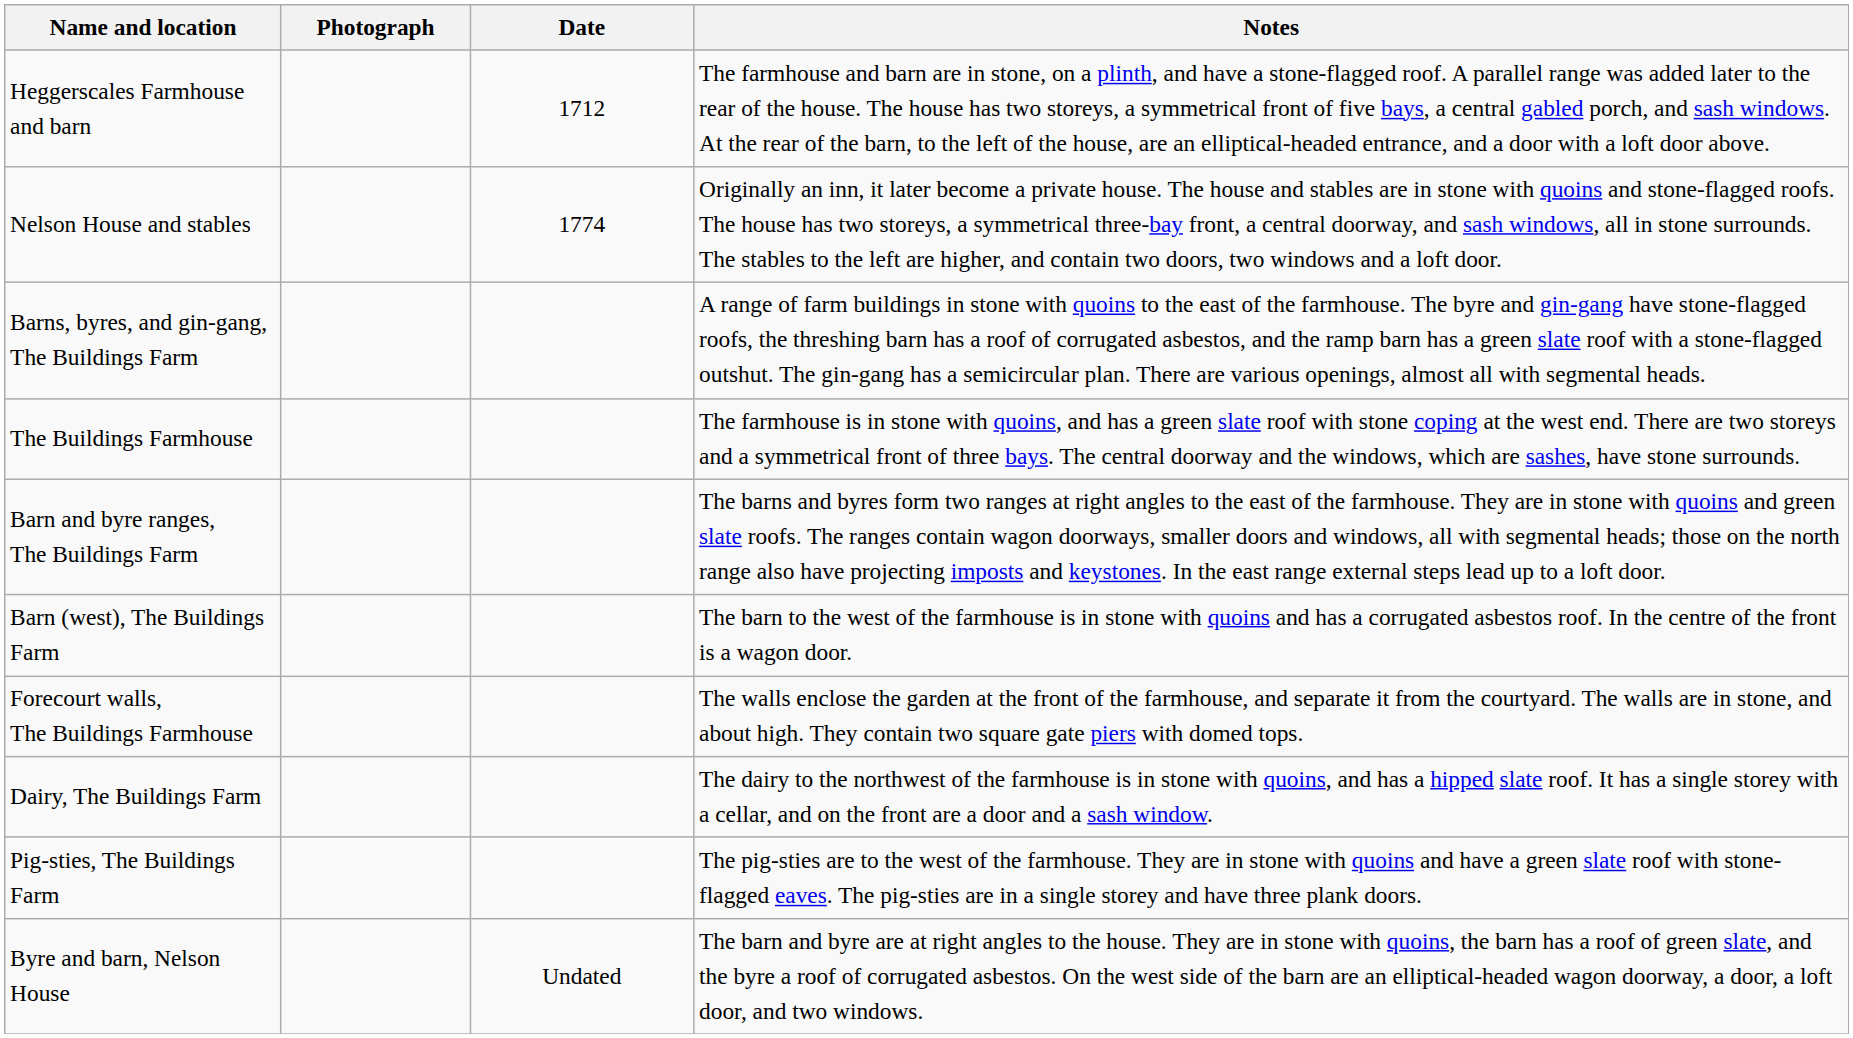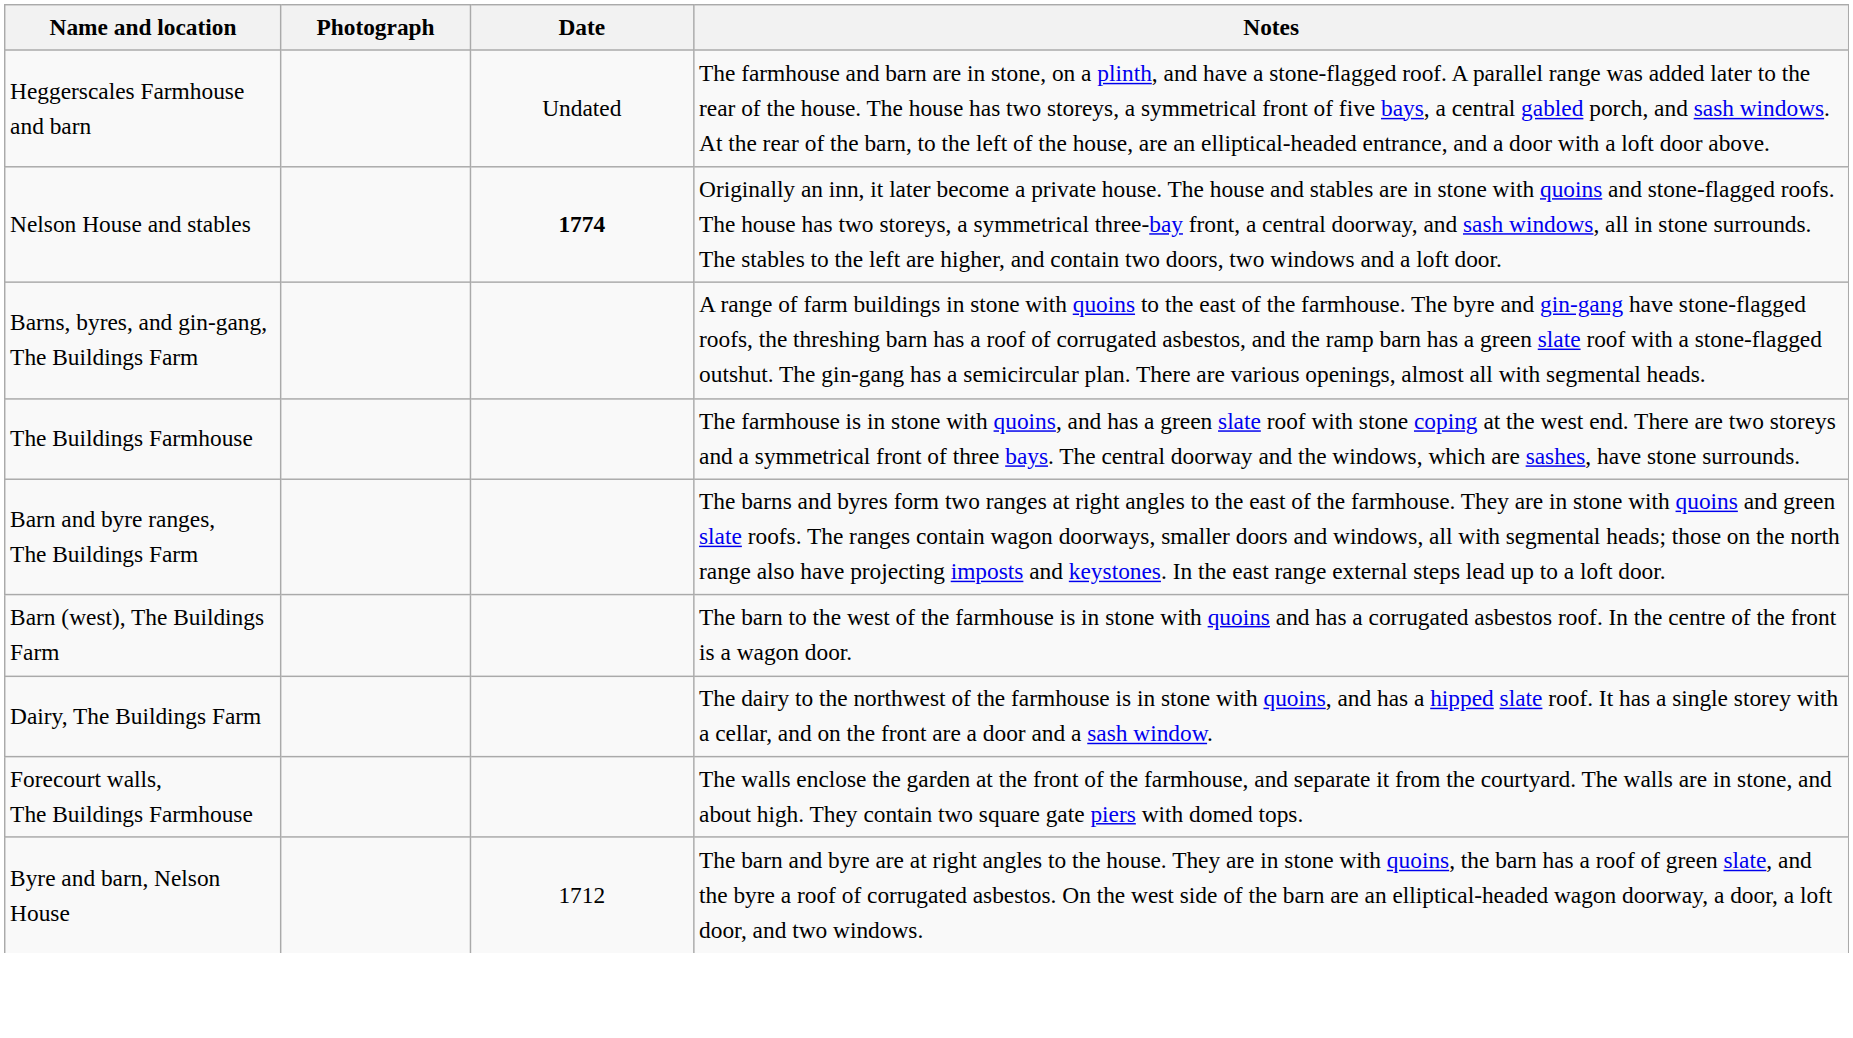 <table class="wikitable sortable plainrowheaders" style="width:100%;border:0px;text-align:left;line-height:150%;">
 <tr>
 <th scope="col"  style="width:150px">Name and location</th>
 <th scope="col"  style="width:100px" class="unsortable">Photograph</th>
 <th scope="col"  style="width:120px">Date</th>
 <th scope="col"  style="width:650px" class="unsortable">Notes</th>
 </tr>
 <tr>
 <td>Heggerscales Farmhouse and barn<br><small></small></td>
 <td></td>
-<td align="center">1712</td>
+<td align="center">Undated</td>
 <td>The farmhouse and barn are in stone, on a <a href='#'>plinth</a>, and have a stone-flagged roof.  A parallel range was added later to the rear of the house.  The house has two storeys, a symmetrical front of five <a href='#'>bays</a>, a central <a href='#'>gabled</a> porch, and <a href='#'>sash windows</a>.  At the rear of the barn, to the left of the house, are an elliptical-headed entrance, and a door with a loft door above.</td>
 </tr>
 <tr>
 <td>Nelson House and stables<br><small></small></td>
 <td></td>
-<td align="center">1774</td>
+<td align="center"><strong>1774</strong></td>
 <td>Originally an inn, it later become a private house.  The house and stables are in stone with <a href='#'>quoins</a> and stone-flagged roofs.  The house has two storeys, a symmetrical three-<a href='#'>bay</a> front, a central doorway, and <a href='#'>sash windows</a>, all in stone surrounds.  The stables to the left are higher, and contain two doors, two windows and a loft door.</td>
 </tr>
 <tr>
 <td>Barns, byres, and gin-gang,<br>The Buildings Farm<br><small></small></td>
 <td></td>
 <td align="center"></td>
 <td>A range of farm buildings in stone with <a href='#'>quoins</a> to the east of the farmhouse.  The byre and <a href='#'>gin-gang</a> have stone-flagged roofs, the threshing barn has a roof of corrugated asbestos, and the ramp barn has a green <a href='#'>slate</a> roof with a stone-flagged outshut.  The gin-gang has a semicircular plan.  There are various openings, almost all with segmental heads.</td>
 </tr>
 <tr>
 <td>The Buildings Farmhouse<br><small></small></td>
 <td></td>
 <td align="center"></td>
 <td>The farmhouse is in stone with <a href='#'>quoins</a>, and has a green <a href='#'>slate</a> roof with stone <a href='#'>coping</a> at the west end.  There are two storeys and a symmetrical front of three <a href='#'>bays</a>.  The central doorway and the windows, which are <a href='#'>sashes</a>, have stone surrounds.</td>
 </tr>
 <tr>
 <td>Barn and byre ranges,<br>The Buildings Farm<br><small></small></td>
 <td></td>
 <td align="center"></td>
 <td>The barns and byres form two ranges at right angles to the east of the farmhouse.  They are in stone with <a href='#'>quoins</a> and green <a href='#'>slate</a> roofs.  The ranges contain wagon doorways, smaller doors and windows, all with segmental heads; those on the north range also have projecting <a href='#'>imposts</a> and <a href='#'>keystones</a>.  In the east range external steps lead up to a loft door.</td>
 </tr>
 <tr>
 <td>Barn (west), The Buildings Farm<br><small></small></td>
 <td></td>
 <td align="center"></td>
 <td>The barn to the west of the farmhouse is in stone with <a href='#'>quoins</a> and has a corrugated asbestos roof.  In the centre of the front is a wagon door.</td>
 </tr>
 <tr>
+<td>Dairy, The Buildings Farm<br><small></small></td>
+<td></td>
+<td align="center"></td>
+<td>The dairy to the northwest of the farmhouse is in stone with <a href='#'>quoins</a>, and has a <a href='#'>hipped</a> <a href='#'>slate</a> roof.  It has a single storey with a cellar, and on the front are a door and a <a href='#'>sash window</a>.</td>
+</tr>
+<tr>
 <td>Forecourt walls,<br>The Buildings Farmhouse<br><small></small></td>
 <td></td>
 <td align="center"></td>
 <td>The walls enclose the garden at the front of the farmhouse, and separate it from the courtyard.  The walls are in stone, and about  high.  They contain two square gate <a href='#'>piers</a> with domed tops.</td>
 </tr>
 <tr>
-<td>Dairy, The Buildings Farm<br><small></small></td>
-<td></td>
-<td align="center"></td>
-<td>The dairy to the northwest of the farmhouse is in stone with <a href='#'>quoins</a>, and has a <a href='#'>hipped</a> <a href='#'>slate</a> roof.  It has a single storey with a cellar, and on the front are a door and a <a href='#'>sash window</a>.</td>
-</tr>
-<tr>
-<td>Pig-sties, The Buildings Farm<br><small></small></td>
-<td></td>
-<td align="center"></td>
-<td>The pig-sties are to the west of the farmhouse.  They are in stone with <a href='#'>quoins</a> and have a green <a href='#'>slate</a> roof with stone-flagged <a href='#'>eaves</a>.  The pig-sties are in a single storey and have three plank doors.</td>
-</tr>
-<tr>
 <td>Byre and barn, Nelson House<br><small></small></td>
 <td></td>
-<td align="center">Undated</td>
+<td align="center">1712</td>
 <td>The barn and byre are at right angles to the house.  They are in stone with <a href='#'>quoins</a>, the barn has a roof of green <a href='#'>slate</a>, and the byre a roof of corrugated asbestos.  On the west side of the barn are an elliptical-headed wagon doorway, a door, a loft door, and two windows.</td>
 </tr>
 <tr>
 </tr>
 </table>
